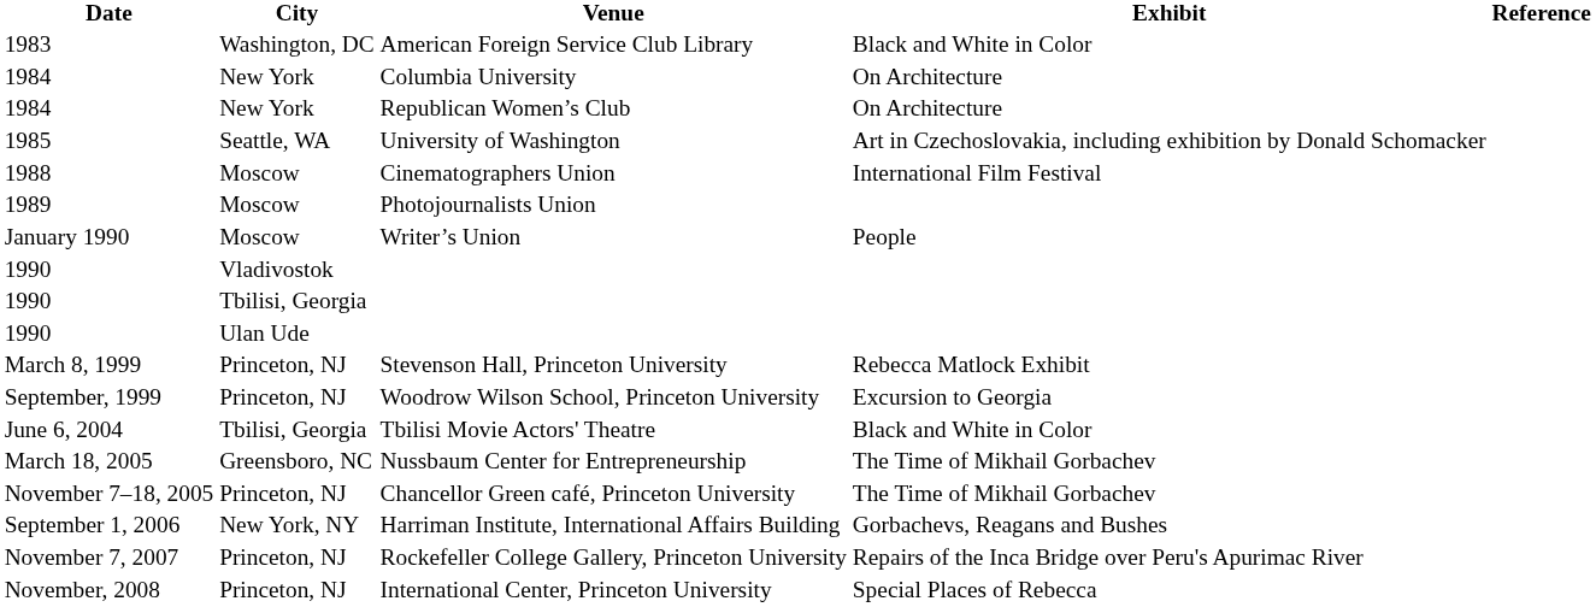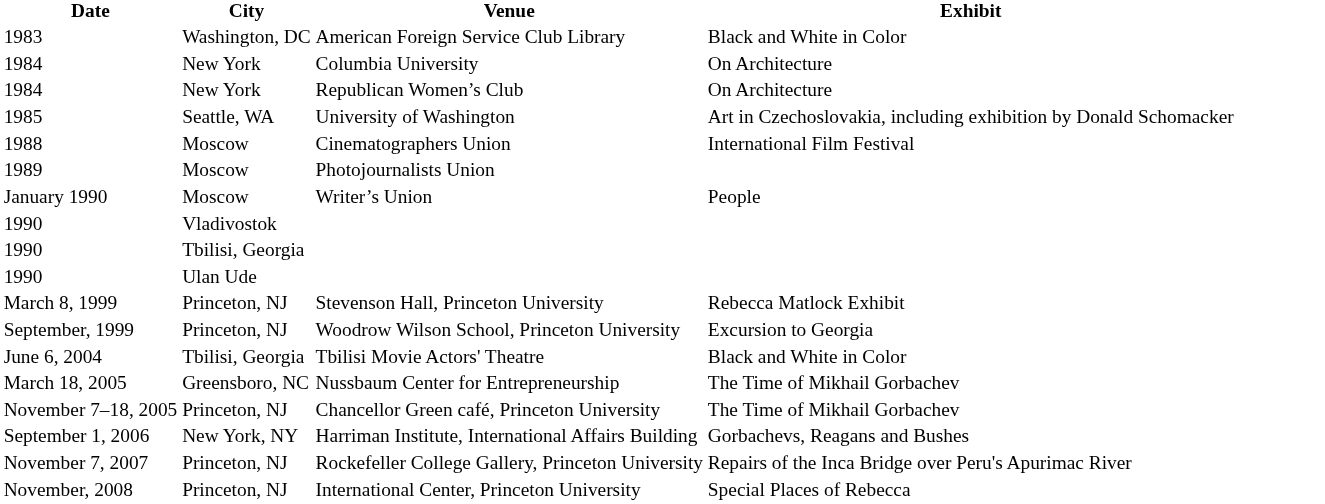 <table>
 <tr>
 <th>Date</th>
 <th>City</th>
 <th>Venue</th>
 <th>Exhibit</th>
-<th>Reference</th>
 </tr>
 <tr>
 <td>1983</td>
 <td>Washington, DC</td>
 <td>American Foreign Service Club Library</td>
 <td>Black and White in Color</td>
-<td></td>
 </tr>
 <tr>
 <td>1984</td>
 <td>New York</td>
 <td>Columbia University</td>
 <td>On Architecture</td>
-<td></td>
 </tr>
 <tr>
 <td>1984</td>
 <td>New York</td>
 <td>Republican Women’s Club</td>
 <td>On Architecture</td>
-<td></td>
 </tr>
 <tr>
 <td>1985</td>
 <td>Seattle, WA</td>
 <td>University of Washington</td>
 <td>Art in Czechoslovakia, including exhibition by Donald Schomacker</td>
-<td></td>
 </tr>
 <tr>
 <td>1988</td>
 <td>Moscow</td>
 <td>Cinematographers Union</td>
 <td>International Film Festival</td>
-<td></td>
 </tr>
 <tr>
 <td>1989</td>
 <td>Moscow</td>
 <td>Photojournalists Union</td>
-<td></td>
 <td></td>
 </tr>
 <tr>
 <td>January 1990</td>
 <td>Moscow</td>
 <td>Writer’s Union</td>
 <td>People</td>
-<td></td>
 </tr>
 <tr>
 <td>1990</td>
 <td>Vladivostok</td>
-<td></td>
 <td></td>
 <td></td>
 </tr>
 <tr>
 <td>1990</td>
 <td>Tbilisi, Georgia</td>
 <td></td>
 <td></td>
-<td></td>
 </tr>
 <tr>
 <td>1990</td>
 <td>Ulan Ude</td>
-<td></td>
 <td></td>
 <td></td>
 </tr>
 <tr>
 <td>March 8, 1999</td>
 <td>Princeton, NJ</td>
 <td>Stevenson Hall, Princeton University</td>
 <td>Rebecca Matlock Exhibit</td>
-<td></td>
 </tr>
 <tr>
 <td>September, 1999</td>
 <td>Princeton, NJ</td>
 <td>Woodrow Wilson School, Princeton University</td>
 <td>Excursion to Georgia</td>
-<td></td>
 </tr>
 <tr>
 <td>June 6, 2004</td>
 <td>Tbilisi, Georgia</td>
 <td>Tbilisi Movie Actors' Theatre</td>
 <td>Black and White in Color</td>
-<td></td>
 </tr>
 <tr>
 <td>March 18, 2005</td>
 <td>Greensboro, NC</td>
 <td>Nussbaum Center for Entrepreneurship</td>
 <td>The Time of Mikhail Gorbachev</td>
-<td></td>
 </tr>
 <tr>
 <td>November 7–18, 2005</td>
 <td>Princeton, NJ</td>
 <td>Chancellor Green café, Princeton University</td>
 <td>The Time of Mikhail Gorbachev</td>
-<td></td>
 </tr>
 <tr>
 <td>September 1, 2006</td>
 <td>New York, NY</td>
 <td>Harriman Institute, International Affairs Building</td>
 <td>Gorbachevs, Reagans and Bushes</td>
-<td></td>
 </tr>
 <tr>
 <td>November 7, 2007</td>
 <td>Princeton, NJ</td>
 <td>Rockefeller College Gallery, Princeton University</td>
 <td>Repairs of the Inca Bridge over Peru's Apurimac River</td>
-<td></td>
 </tr>
 <tr>
 <td>November, 2008</td>
 <td>Princeton, NJ</td>
 <td>International Center, Princeton University</td>
 <td>Special Places of Rebecca</td>
-<td></td>
 </tr>
 </table>
